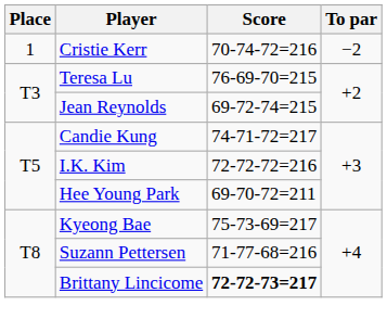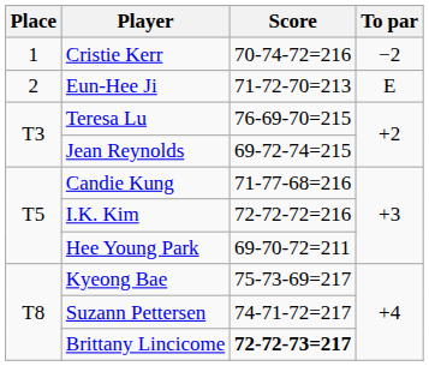 <table class="wikitable">
 <tr>
 <th>Place</th>
 <th>Player</th>
 <th>Score</th>
 <th>To par</th>
 </tr>
 <tr>
 <td align=center>1</td>
 <td> <a href='#'>Cristie Kerr</a></td>
 <td>70-74-72=216</td>
 <td align=center>−2</td>
 </tr>
 <tr>
+<td align=center>2</td>
+<td> <a href='#'>Eun-Hee Ji</a></td>
+<td>71-72-70=213</td>
+<td align=center>E</td>
+</tr>
+<tr>
 <td align=center rowspan=2>T3</td>
 <td> <a href='#'>Teresa Lu</a></td>
 <td>76-69-70=215</td>
 <td align=center rowspan=2>+2</td>
 </tr>
 <tr>
 <td> <a href='#'>Jean Reynolds</a></td>
 <td>69-72-74=215</td>
 </tr>
 <tr>
 <td align=center rowspan=3>T5</td>
 <td> <a href='#'>Candie Kung</a></td>
-<td>74-71-72=217</td>
+<td>71-77-68=216</td>
 <td align=center rowspan=3>+3</td>
 </tr>
 <tr>
 <td> <a href='#'>I.K. Kim</a></td>
 <td>72-72-72=216</td>
 </tr>
 <tr>
 <td> <a href='#'>Hee Young Park</a></td>
 <td>69-70-72=211</td>
 </tr>
 <tr>
 <td align=center rowspan=3>T8</td>
 <td> <a href='#'>Kyeong Bae</a></td>
 <td>75-73-69=217</td>
 <td align=center rowspan=3>+4</td>
 </tr>
 <tr>
 <td> <a href='#'>Suzann Pettersen</a></td>
-<td>71-77-68=216</td>
+<td>74-71-72=217</td>
 </tr>
 <tr>
 <td> <a href='#'>Brittany Lincicome</a></td>
 <td><strong>72-72-73=217</strong></td>
 </tr>
 </table>
